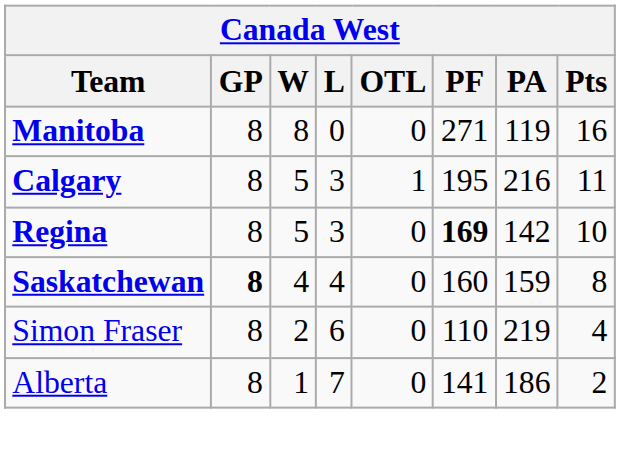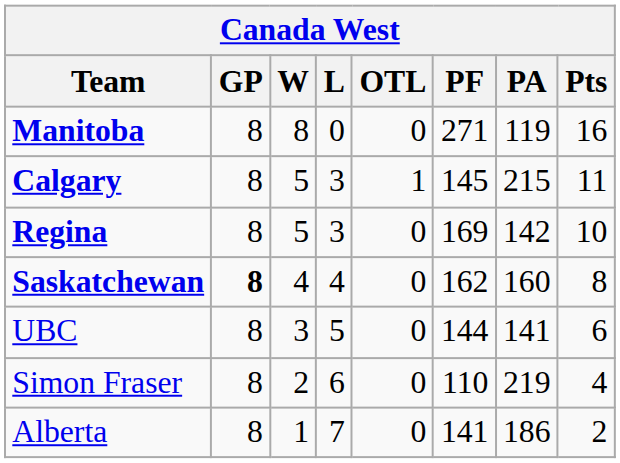 <table class="wikitable" align="left">
 <tr>
 <th colspan="8"><a href='#'>Canada West</a></th>
 </tr>
 <tr>
 <th>Team</th>
 <th>GP</th>
 <th>W</th>
 <th>L</th>
 <th>OTL</th>
 <th>PF</th>
 <th>PA</th>
 <th>Pts</th>
 </tr>
 <tr align="right">
 <td align="left"><strong><a href='#'>Manitoba</a></strong></td>
 <td>8</td>
 <td>8</td>
 <td>0</td>
 <td>0</td>
 <td>271</td>
 <td>119</td>
 <td>16</td>
 </tr>
 <tr align="right">
 <td align="left"><strong><a href='#'>Calgary</a></strong></td>
 <td>8</td>
 <td>5</td>
 <td>3</td>
 <td>1</td>
-<td>195</td>
-<td>216</td>
+<td>145</td>
+<td>215</td>
 <td>11</td>
 </tr>
 <tr align="right">
 <td align="left"><strong><a href='#'>Regina</a></strong></td>
 <td>8</td>
 <td>5</td>
 <td>3</td>
 <td>0</td>
-<td><strong>169</strong></td>
+<td>169</td>
 <td>142</td>
 <td>10</td>
 </tr>
 <tr align="right">
 <td align="left"><strong><a href='#'>Saskatchewan</a></strong></td>
 <td><strong>8</strong></td>
 <td>4</td>
 <td>4</td>
 <td>0</td>
+<td>162</td>
 <td>160</td>
-<td>159</td>
 <td>8</td>
+</tr>
+<tr align="right">
+<td align="left"><a href='#'>UBC</a></td>
+<td>8</td>
+<td>3</td>
+<td>5</td>
+<td>0</td>
+<td>144</td>
+<td>141</td>
+<td>6</td>
 </tr>
 <tr align="right">
 <td align="left"><a href='#'>Simon Fraser</a></td>
 <td>8</td>
 <td>2</td>
 <td>6</td>
 <td>0</td>
 <td>110</td>
 <td>219</td>
 <td>4</td>
 </tr>
 <tr align="right">
 <td align="left"><a href='#'>Alberta</a></td>
 <td>8</td>
 <td>1</td>
 <td>7</td>
 <td>0</td>
 <td>141</td>
 <td>186</td>
 <td>2</td>
 </tr>
 </table>
